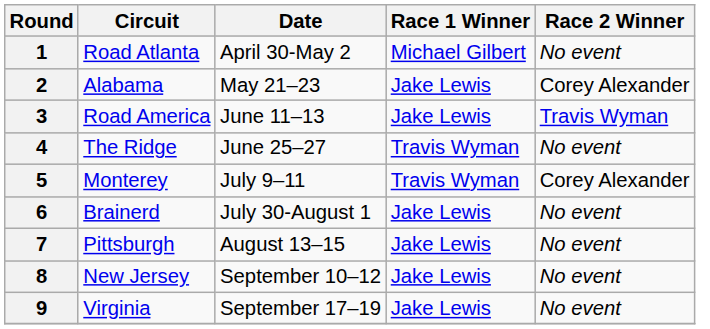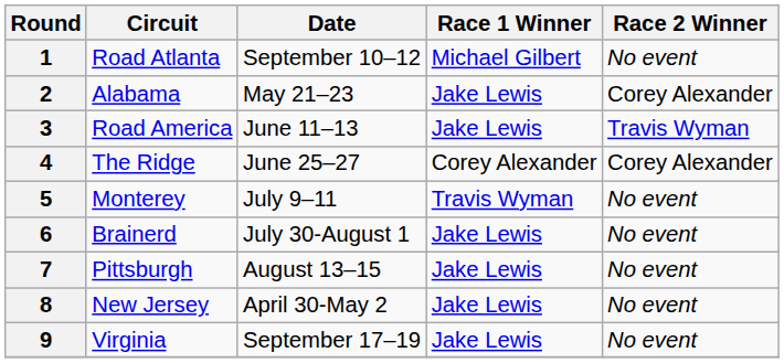 <table class="wikitable" style="font-size: 85%">
 <tr>
 <th>Round</th>
 <th>Circuit</th>
 <th>Date</th>
 <th>Race 1 Winner</th>
 <th>Race 2 Winner</th>
 </tr>
 <tr>
 <th>1</th>
 <td> <a href='#'>Road Atlanta</a></td>
-<td>April 30-May 2</td>
+<td>September 10–12</td>
 <td> <a href='#'>Michael Gilbert</a></td>
 <td><em>No event</em></td>
 </tr>
 <tr>
 <th>2</th>
 <td> <a href='#'>Alabama</a></td>
 <td>May 21–23</td>
 <td> <a href='#'>Jake Lewis</a></td>
 <td> Corey Alexander</td>
 </tr>
 <tr>
 <th>3</th>
 <td> <a href='#'>Road America</a></td>
 <td>June 11–13</td>
 <td> <a href='#'>Jake Lewis</a></td>
 <td> <a href='#'>Travis Wyman</a></td>
 </tr>
 <tr>
 <th>4</th>
 <td> <a href='#'>The Ridge</a></td>
 <td>June 25–27</td>
-<td> <a href='#'>Travis Wyman</a></td>
-<td><em>No event</em></td>
+<td> Corey Alexander</td>
+<td> Corey Alexander</td>
 </tr>
 <tr>
 <th>5</th>
 <td> <a href='#'>Monterey</a></td>
 <td>July 9–11</td>
 <td> <a href='#'>Travis Wyman</a></td>
-<td> Corey Alexander</td>
+<td><em>No event</em></td>
 </tr>
 <tr>
 <th>6</th>
 <td> <a href='#'>Brainerd</a></td>
 <td>July 30-August 1</td>
 <td> <a href='#'>Jake Lewis</a></td>
 <td><em>No event</em></td>
 </tr>
 <tr>
 <th>7</th>
 <td> <a href='#'>Pittsburgh</a></td>
 <td>August 13–15</td>
 <td> <a href='#'>Jake Lewis</a></td>
 <td><em>No event</em></td>
 </tr>
 <tr>
 <th>8</th>
 <td> <a href='#'>New Jersey</a></td>
-<td>September 10–12</td>
+<td>April 30-May 2</td>
 <td> <a href='#'>Jake Lewis</a></td>
 <td><em>No event</em></td>
 </tr>
 <tr>
 <th>9</th>
 <td> <a href='#'>Virginia</a></td>
 <td>September 17–19</td>
 <td> <a href='#'>Jake Lewis</a></td>
 <td><em>No event</em></td>
 </tr>
 <tr>
 </tr>
 </table>
